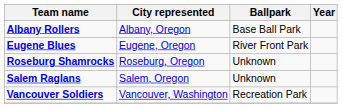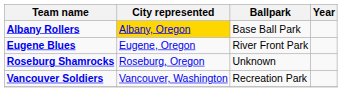 <table class="wikitable">
 <tr>
 <th>Team name</th>
 <th>City represented</th>
 <th>Ballpark</th>
 <th>Year</th>
 </tr>
 <tr>
 <td><strong><a href='#'>Albany Rollers</a></strong></td>
-<td><a href='#'>Albany, Oregon</a></td>
+<td style="background: gold;"><a href='#'>Albany, Oregon</a></td>
 <td>Base Ball Park</td>
 <td></td>
 </tr>
 <tr>
 <td><strong><a href='#'>Eugene Blues</a></strong></td>
 <td><a href='#'>Eugene, Oregon</a></td>
 <td>River Front Park</td>
 <td></td>
 </tr>
 <tr>
 <td><strong><a href='#'>Roseburg Shamrocks</a></strong></td>
 <td><a href='#'>Roseburg, Oregon</a></td>
 <td>Unknown</td>
 <td></td>
 </tr>
 <tr>
-<td><strong><a href='#'>Salem Raglans</a></strong></td>
-<td><a href='#'>Salem, Oregon</a></td>
-<td>Unknown</td>
-<td></td>
-</tr>
-<tr>
 <td><strong><a href='#'>Vancouver Soldiers</a></strong></td>
 <td><a href='#'>Vancouver, Washington</a></td>
 <td>Recreation Park</td>
 <td></td>
 </tr>
 <tr>
 </tr>
 </table>
